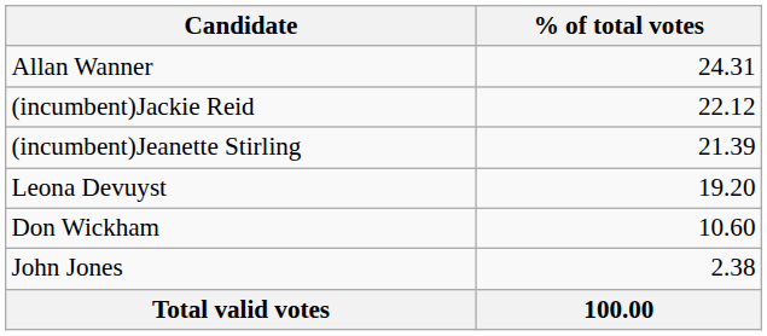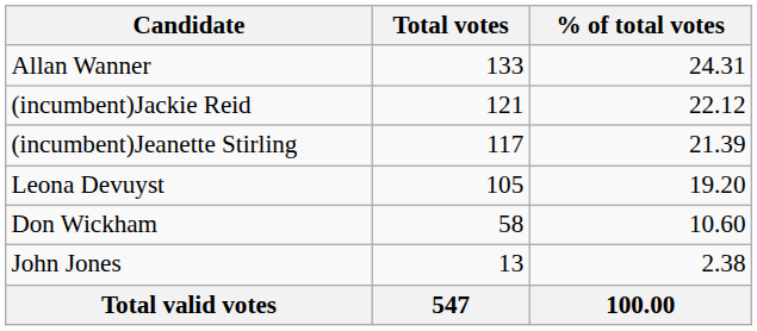 <table class="wikitable" width="475">
 <tr>
 <th align="left">Candidate</th>
+<th align="right">Total votes</th>
 <th align="right">% of total votes</th>
 </tr>
 <tr>
 <td align="left">Allan Wanner</td>
+<td align="right">133</td>
 <td align="right">24.31</td>
 </tr>
 <tr>
 <td align="left">(incumbent)Jackie Reid</td>
+<td align="right">121</td>
 <td align="right">22.12</td>
 </tr>
 <tr>
 <td align="left">(incumbent)Jeanette Stirling</td>
+<td align="right">117</td>
 <td align="right">21.39</td>
 </tr>
 <tr>
 <td align="left">Leona Devuyst</td>
+<td align="right">105</td>
 <td align="right">19.20</td>
 </tr>
 <tr>
 <td align="left">Don Wickham</td>
+<td align="right">58</td>
 <td align="right">10.60</td>
 </tr>
 <tr>
 <td align="left">John Jones</td>
+<td align="right">13</td>
 <td align="right">2.38</td>
 </tr>
 <tr>
 <th align="left">Total valid votes</th>
+<th align="right">547</th>
 <th align="right">100.00</th>
 </tr>
 </table>
